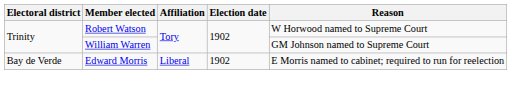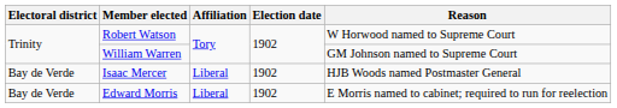 <table class="wikitable sortable">
 <tr>
 <th>Electoral district</th>
 <th>Member elected</th>
 <th>Affiliation</th>
 <th>Election date</th>
 <th>Reason</th>
 </tr>
 <tr>
 <td rowspan=2>Trinity</td>
 <td><a href='#'>Robert Watson</a></td>
 <td rowspan=2><a href='#'>Tory</a></td>
 <td rowspan=2>1902</td>
 <td>W Horwood named to Supreme Court</td>
 </tr>
 <tr>
 <td><a href='#'>William Warren</a></td>
 <td>GM Johnson named to Supreme Court</td>
 </tr>
 <tr>
 <td>Bay de Verde</td>
+<td><a href='#'>Isaac Mercer</a></td>
+<td><a href='#'>Liberal</a></td>
+<td>1902</td>
+<td>HJB Woods named Postmaster General</td>
+</tr>
+<tr>
+<td>Bay de Verde</td>
 <td><a href='#'>Edward Morris</a></td>
 <td><a href='#'>Liberal</a></td>
 <td>1902</td>
 <td>E Morris named to cabinet; required to run for reelection</td>
 </tr>
 </table>
